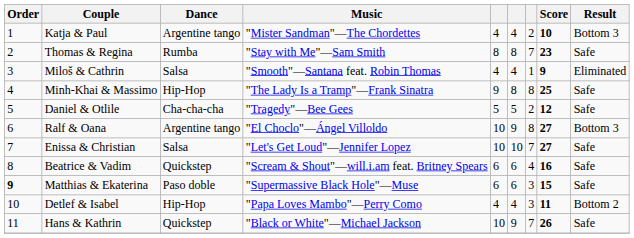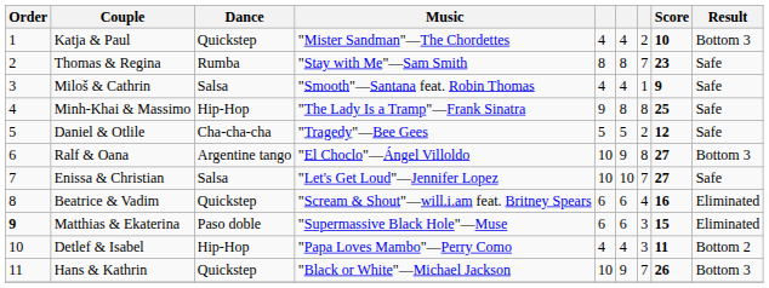 <table class="wikitable sortable center">
 <tr>
 <th>Order</th>
 <th>Couple</th>
 <th>Dance</th>
 <th>Music</th>
 <th><small></small></th>
 <th><small></small></th>
 <th><small></small></th>
 <th>Score</th>
 <th>Result</th>
 </tr>
 <tr>
 <td>1</td>
 <td>Katja & Paul</td>
-<td>Argentine tango</td>
+<td>Quickstep</td>
 <td>"<a href='#'>Mister Sandman</a>"—<a href='#'>The Chordettes</a></td>
 <td>4</td>
 <td>4</td>
 <td>2</td>
 <td><strong>10</strong></td>
 <td>Bottom 3</td>
 </tr>
 <tr>
 <td>2</td>
 <td>Thomas & Regina</td>
 <td>Rumba</td>
 <td>"<a href='#'>Stay with Me</a>"—<a href='#'>Sam Smith</a></td>
 <td>8</td>
 <td>8</td>
 <td>7</td>
 <td><strong>23</strong></td>
 <td>Safe</td>
 </tr>
 <tr>
 <td>3</td>
 <td>Miloš & Cathrin</td>
 <td>Salsa</td>
 <td>"<a href='#'>Smooth</a>"—<a href='#'>Santana</a> feat. <a href='#'>Robin Thomas</a></td>
 <td>4</td>
 <td>4</td>
 <td>1</td>
 <td><strong>9</strong></td>
-<td>Eliminated</td>
+<td>Safe</td>
 </tr>
 <tr>
 <td>4</td>
 <td>Minh-Khai & Massimo</td>
 <td>Hip-Hop</td>
 <td>"<a href='#'>The Lady Is a Tramp</a>"—<a href='#'>Frank Sinatra</a></td>
 <td>9</td>
 <td>8</td>
 <td>8</td>
 <td><strong>25</strong></td>
 <td>Safe</td>
 </tr>
 <tr>
 <td>5</td>
 <td>Daniel & Otlile</td>
 <td>Cha-cha-cha</td>
 <td>"<a href='#'>Tragedy</a>"—<a href='#'>Bee Gees</a></td>
 <td>5</td>
 <td>5</td>
 <td>2</td>
 <td><strong>12</strong></td>
 <td>Safe</td>
 </tr>
 <tr>
 <td>6</td>
 <td>Ralf & Oana</td>
 <td>Argentine tango</td>
 <td>"<a href='#'>El Choclo</a>"—<a href='#'>Ángel Villoldo</a></td>
 <td>10</td>
 <td>9</td>
 <td>8</td>
 <td><strong>27</strong></td>
 <td>Bottom 3</td>
 </tr>
 <tr>
 <td>7</td>
 <td>Enissa & Christian</td>
 <td>Salsa</td>
 <td>"<a href='#'>Let's Get Loud</a>"—<a href='#'>Jennifer Lopez</a></td>
 <td>10</td>
 <td>10</td>
 <td>7</td>
 <td><strong>27</strong></td>
 <td>Safe</td>
 </tr>
 <tr>
 <td>8</td>
 <td>Beatrice & Vadim</td>
 <td>Quickstep</td>
 <td>"<a href='#'>Scream & Shout</a>"—<a href='#'>will.i.am</a> feat. <a href='#'>Britney Spears</a></td>
 <td>6</td>
 <td>6</td>
 <td>4</td>
 <td><strong>16</strong></td>
-<td>Safe</td>
+<td>Eliminated</td>
 </tr>
 <tr>
 <td><strong>9</strong></td>
 <td>Matthias & Ekaterina</td>
 <td>Paso doble</td>
 <td>"<a href='#'>Supermassive Black Hole</a>"—<a href='#'>Muse</a></td>
 <td>6</td>
 <td>6</td>
 <td>3</td>
 <td><strong>15</strong></td>
-<td>Safe</td>
+<td>Eliminated</td>
 </tr>
 <tr>
 <td>10</td>
 <td>Detlef & Isabel</td>
 <td>Hip-Hop</td>
 <td>"<a href='#'>Papa Loves Mambo</a>"—<a href='#'>Perry Como</a></td>
 <td>4</td>
 <td>4</td>
 <td>3</td>
 <td><strong>11</strong></td>
 <td>Bottom 2</td>
 </tr>
 <tr>
 <td>11</td>
 <td>Hans & Kathrin</td>
 <td>Quickstep</td>
 <td>"<a href='#'>Black or White</a>"—<a href='#'>Michael Jackson</a></td>
 <td>10</td>
 <td>9</td>
 <td>7</td>
 <td><strong>26</strong></td>
-<td>Safe</td>
+<td>Bottom 3</td>
 </tr>
 <tr>
 </tr>
 </table>
